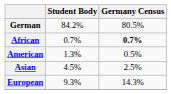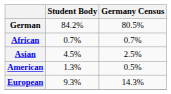 <table style="text-align:center; float:right; font-size:85%; margin-left:2em; margin:10px;"  class="wikitable">
 <tr>
 <th></th>
 <th>Student Body</th>
 <th>Germany Census</th>
 </tr>
 <tr>
 <th>German</th>
 <td>84.2%</td>
 <td>80.5%</td>
 </tr>
 <tr>
 <th><a href='#'>African</a></th>
 <td>0.7%</td>
-<td><strong>0.7%</strong></td>
+<td>0.7%</td>
+</tr>
+<tr>
+<th><a href='#'>Asian</a></th>
+<td>4.5%</td>
+<td>2.5%</td>
 </tr>
 <tr>
 <th><a href='#'>American</a></th>
 <td>1.3%</td>
 <td>0.5%</td>
-</tr>
-<tr>
-<th><a href='#'>Asian</a></th>
-<td>4.5%</td>
-<td>2.5%</td>
 </tr>
 <tr>
 <th><a href='#'>European</a></th>
 <td>9.3%</td>
 <td>14.3%</td>
 </tr>
 <tr>
 </tr>
 </table>
